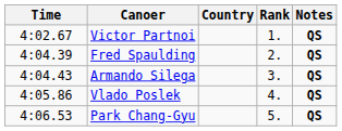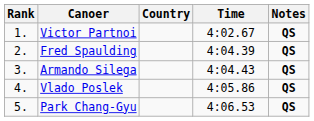 <table class="wikitable sortable" style="text-align:center">
 <tr>
-<th>Time</th>
+<th>Rank</th>
 <th>Canoer</th>
 <th>Country</th>
-<th>Rank</th>
+<th>Time</th>
 <th>Notes</th>
 </tr>
 <tr>
-<td width=80>4:02.67</td>
+<td width=30>1.</td>
 <td align=left athlete><a href='#'>Victor Partnoi</a></td>
 <td align=left athlete></td>
-<td width=30>1.</td>
+<td width=80>4:02.67</td>
 <td><strong>QS</strong></td>
 </tr>
 <tr>
-<td>4:04.39</td>
+<td>2.</td>
 <td align=left athlete><a href='#'>Fred Spaulding</a></td>
 <td align=left athlete></td>
-<td>2.</td>
+<td>4:04.39</td>
 <td><strong>QS</strong></td>
 </tr>
 <tr>
-<td>4:04.43</td>
+<td>3.</td>
 <td align=left athlete><a href='#'>Armando Silega</a></td>
 <td align=left athlete></td>
-<td>3.</td>
+<td>4:04.43</td>
 <td><strong>QS</strong></td>
 </tr>
 <tr>
-<td>4:05.86</td>
+<td>4.</td>
 <td align=left athlete><a href='#'>Vlado Poslek</a></td>
 <td align=left athlete></td>
-<td>4.</td>
+<td>4:05.86</td>
 <td><strong>QS</strong></td>
 </tr>
 <tr>
-<td>4:06.53</td>
+<td>5.</td>
 <td align=left athlete><a href='#'>Park Chang-Gyu</a></td>
 <td align=left athlete></td>
-<td>5.</td>
+<td>4:06.53</td>
 <td><strong>QS</strong></td>
 </tr>
 </table>
